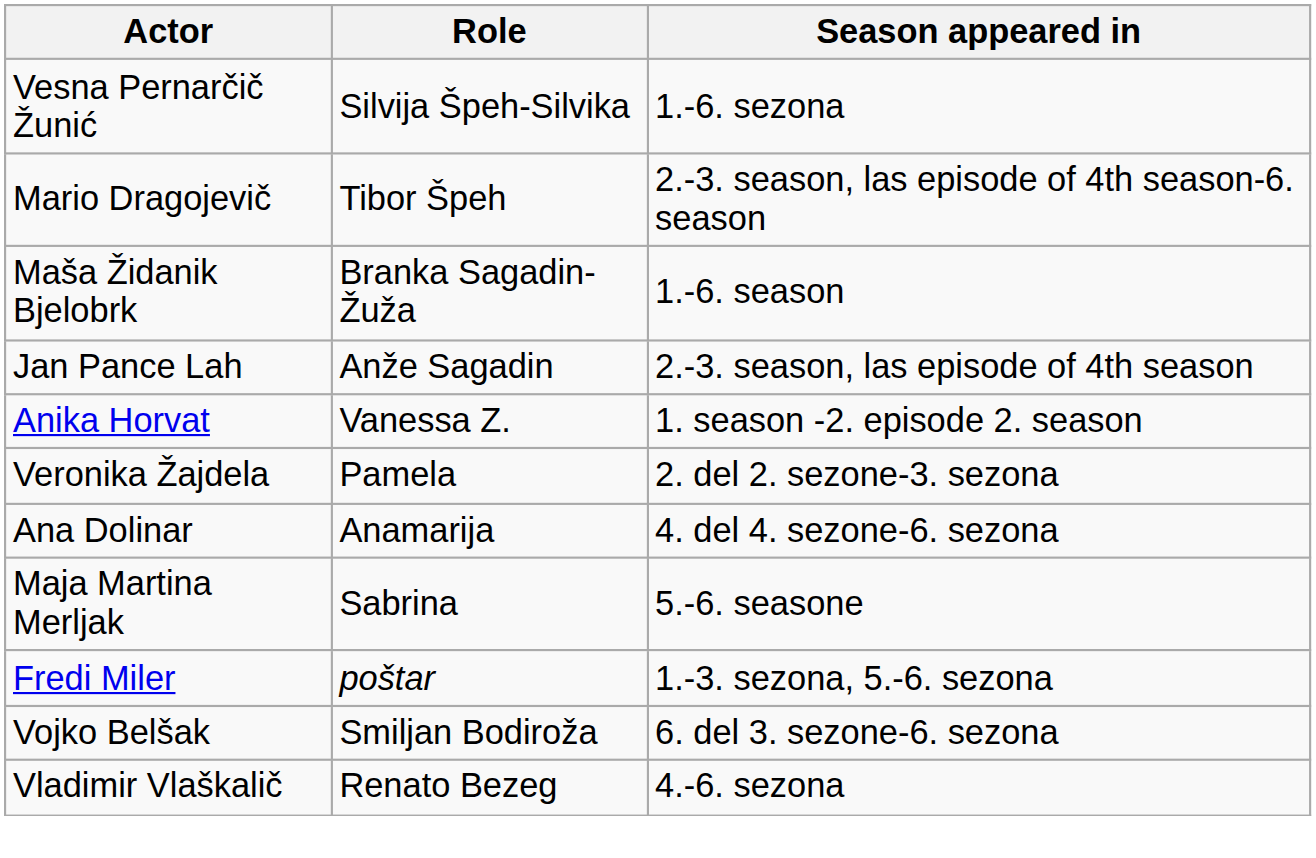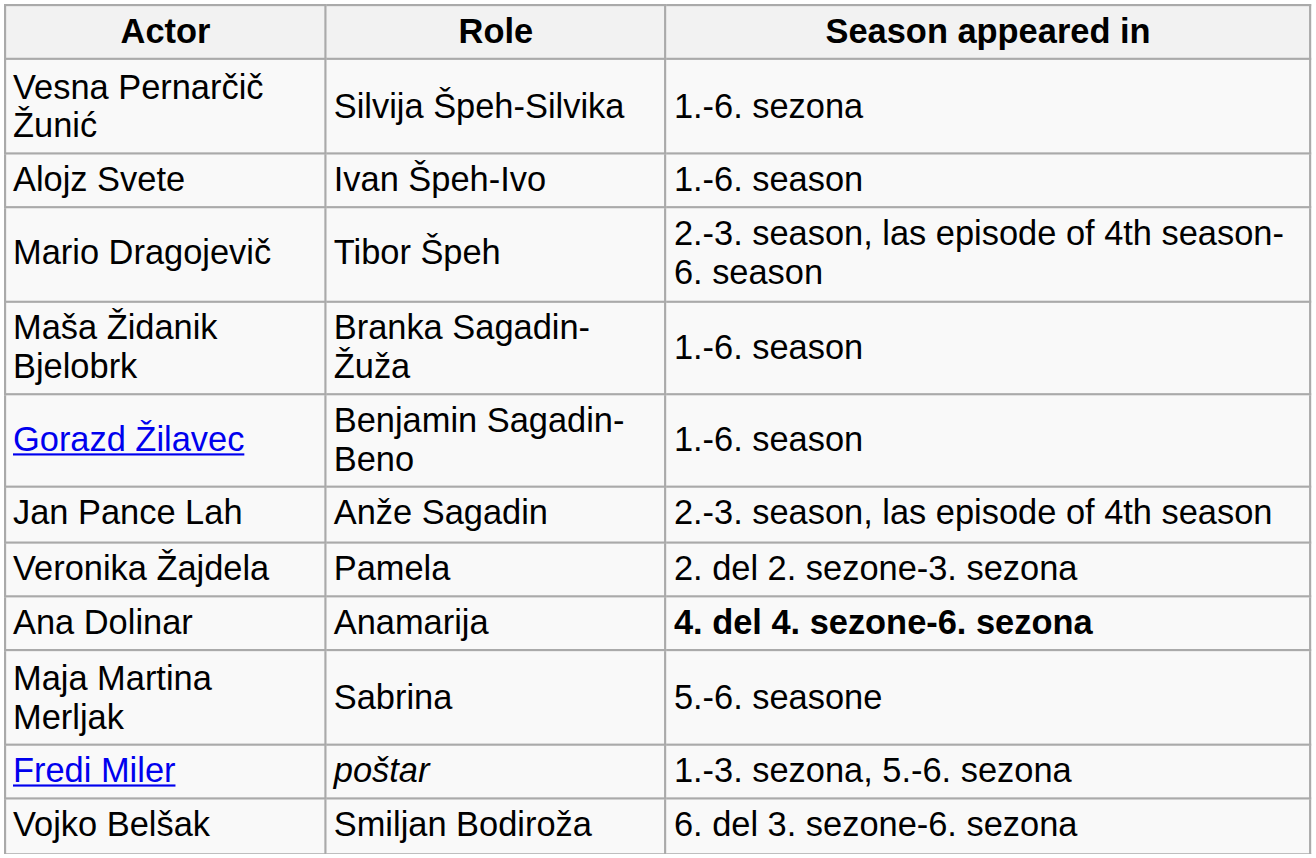 <table class="wikitable">
 <tr>
 <th>Actor</th>
 <th>Role</th>
 <th>Season appeared in</th>
 </tr>
 <tr>
 <td>Vesna Pernarčič Žunić</td>
 <td>Silvija Špeh-Silvika</td>
 <td>1.-6. sezona</td>
 </tr>
 <tr>
+<td>Alojz Svete</td>
+<td>Ivan Špeh-Ivo</td>
+<td>1.-6. season</td>
+</tr>
+<tr>
 <td>Mario Dragojevič</td>
 <td>Tibor Špeh</td>
 <td>2.-3. season, las episode of 4th season-6. season</td>
 </tr>
 <tr>
 <td>Maša Židanik Bjelobrk</td>
 <td>Branka Sagadin-Žuža</td>
 <td>1.-6. season</td>
 </tr>
 <tr>
+<td><a href='#'>Gorazd Žilavec</a></td>
+<td>Benjamin Sagadin-Beno</td>
+<td>1.-6. season</td>
+</tr>
+<tr>
 <td>Jan Pance Lah</td>
 <td>Anže Sagadin</td>
 <td>2.-3. season, las episode of 4th season</td>
-</tr>
-<tr>
-<td><a href='#'>Anika Horvat</a></td>
-<td>Vanessa Z.</td>
-<td>1. season -2. episode 2. season</td>
 </tr>
 <tr>
 <td>Veronika Žajdela</td>
 <td>Pamela</td>
 <td>2. del 2. sezone-3. sezona</td>
 </tr>
 <tr>
 <td>Ana Dolinar</td>
 <td>Anamarija</td>
-<td>4. del 4. sezone-6. sezona</td>
+<td><strong>4. del 4. sezone-6. sezona</strong></td>
 </tr>
 <tr>
 <td>Maja Martina Merljak</td>
 <td>Sabrina</td>
 <td>5.-6. seasone</td>
 </tr>
 <tr>
 <td><a href='#'>Fredi Miler</a></td>
 <td><em>poštar</em></td>
 <td>1.-3. sezona, 5.-6. sezona</td>
 </tr>
 <tr>
 <td>Vojko Belšak</td>
 <td>Smiljan Bodiroža</td>
 <td>6. del 3. sezone-6. sezona</td>
 </tr>
-<tr>
-<td>Vladimir Vlaškalič</td>
-<td>Renato Bezeg</td>
-<td>4.-6. sezona</td>
-</tr>
 </table>
